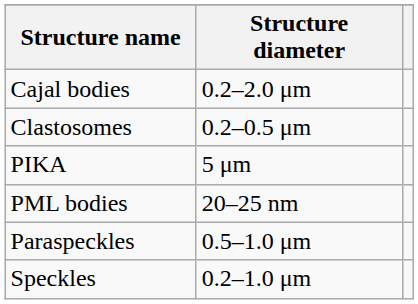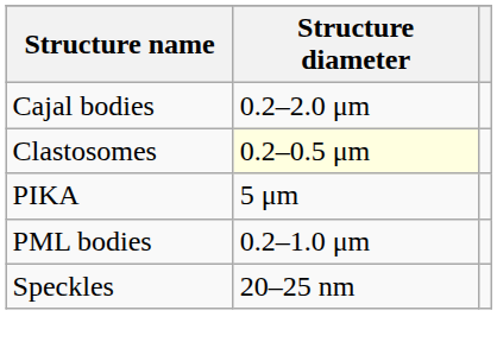 <table class="wikitable" style="float:right; font-size:100%; margin-left:15px;">
 <tr bgcolor="#efefef">
 </tr>
 <tr bgcolor="#efefef">
 <th style="width: 120px" abbr="name"><strong>Structure name</strong></th>
 <th style="width: 130px" abbr="diameter"><strong>Structure diameter</strong></th>
 <th scope="col"></th>
 </tr>
 <tr>
 <td>Cajal bodies</td>
 <td>0.2–2.0 μm</td>
 <td></td>
 </tr>
 <tr>
 <td>Clastosomes</td>
-<td>0.2–0.5 μm</td>
+<td style="background: lightyellow;">0.2–0.5 μm</td>
 <td></td>
 </tr>
 <tr>
 <td>PIKA</td>
 <td>5 μm</td>
 <td></td>
 </tr>
 <tr>
 <td>PML bodies</td>
-<td>20–25 nm</td>
-<td></td>
-</tr>
-<tr>
-<td>Paraspeckles</td>
-<td>0.5–1.0 μm</td>
+<td>0.2–1.0 μm</td>
 <td></td>
 </tr>
 <tr>
 <td>Speckles</td>
-<td>0.2–1.0 μm</td>
+<td>20–25 nm</td>
 <td></td>
 </tr>
 </table>
